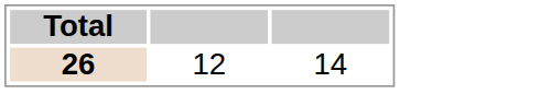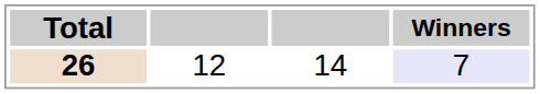 <table style="border: 1px solid #999; background-color:#FFFFFF; line-height:16px; text-align:center">
 <tr>
 <th style="background-color: #ccc;" width="70">Total</th>
 <th style="background-color: #ccc;" width="60"><small></small></th>
 <th style="background-color: #ccc;" width="60"><small></small></th>
+<th style="background-color: #ccc;" width="70"><small>Winners</small></th>
 </tr>
 <tr>
 <td bgcolor=#EFDECD><strong>26</strong></td>
 <td>12</td>
 <td>14</td>
+<td bgcolor=#E6E6FA>7</td>
 </tr>
 </table>
